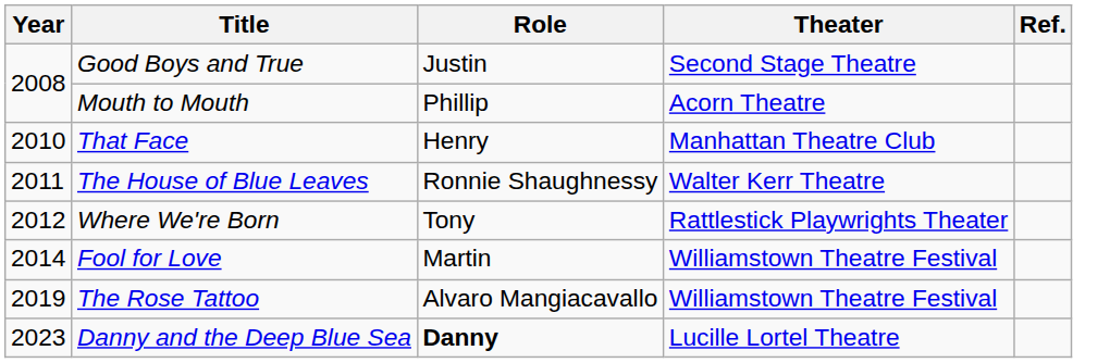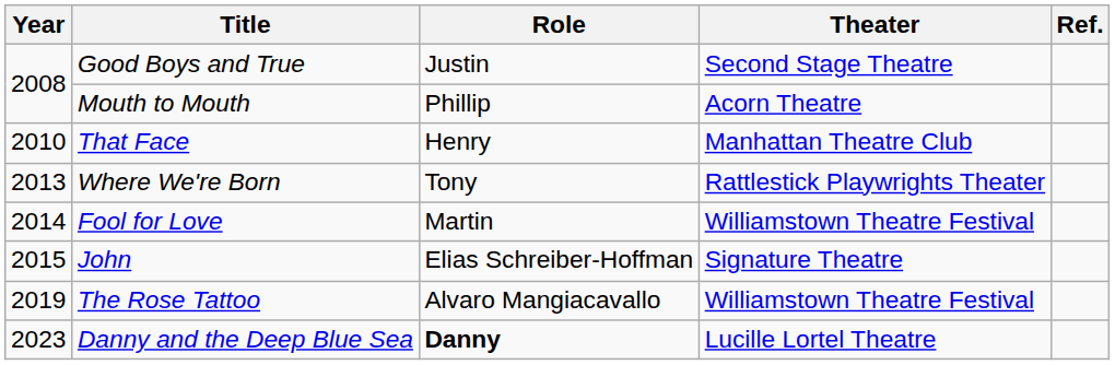 <table class="wikitable sortable">
 <tr>
 <th>Year</th>
 <th>Title</th>
 <th>Role</th>
 <th>Theater</th>
 <th class=unsortable>Ref.</th>
 </tr>
 <tr>
 <td rowspan="2">2008</td>
 <td><em>Good Boys and True</em></td>
 <td>Justin</td>
 <td><a href='#'>Second Stage Theatre</a></td>
 <td></td>
 </tr>
 <tr>
 <td><em>Mouth to Mouth</em></td>
 <td>Phillip</td>
 <td><a href='#'>Acorn Theatre</a></td>
 <td></td>
 </tr>
 <tr>
 <td>2010</td>
 <td><em><a href='#'>That Face</a></em></td>
 <td>Henry</td>
 <td><a href='#'>Manhattan Theatre Club</a></td>
 <td></td>
 </tr>
 <tr>
-<td>2011</td>
-<td><em><a href='#'>The House of Blue Leaves</a></em></td>
-<td>Ronnie Shaughnessy</td>
-<td><a href='#'>Walter Kerr Theatre</a></td>
-<td></td>
-</tr>
-<tr>
-<td>2012</td>
+<td>2013</td>
 <td><em>Where We're Born</em></td>
 <td>Tony</td>
 <td><a href='#'>Rattlestick Playwrights Theater</a></td>
 <td></td>
 </tr>
 <tr>
 <td>2014</td>
 <td><em><a href='#'>Fool for Love</a></em></td>
 <td>Martin</td>
 <td><a href='#'>Williamstown Theatre Festival</a></td>
+<td></td>
+</tr>
+<tr>
+<td>2015</td>
+<td><em><a href='#'>John</a></em></td>
+<td>Elias Schreiber-Hoffman</td>
+<td><a href='#'>Signature Theatre</a></td>
 <td></td>
 </tr>
 <tr>
 <td>2019</td>
 <td><em><a href='#'>The Rose Tattoo</a></em></td>
 <td>Alvaro Mangiacavallo</td>
 <td><a href='#'>Williamstown Theatre Festival</a></td>
 <td></td>
 </tr>
 <tr>
 <td>2023</td>
 <td><em><a href='#'>Danny and the Deep Blue Sea</a></em></td>
 <td><strong>Danny</strong></td>
 <td><a href='#'>Lucille Lortel Theatre</a></td>
 <td></td>
 </tr>
 </table>
